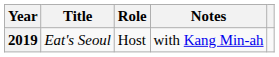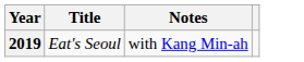 <table class="wikitable plainrowheaders">
 <tr>
 <th scope="col">Year</th>
 <th scope="col">Title</th>
-<th scope="col">Role</th>
 <th scope="col">Notes</th>
 <th scope="col" class="unsortable"></th>
 </tr>
 <tr>
 <th scope="row">2019</th>
 <td><em>Eat's Seoul</em></td>
-<td>Host</td>
 <td>with <a href='#'>Kang Min-ah</a></td>
 <td style="text-align:center"></td>
 </tr>
 </table>
